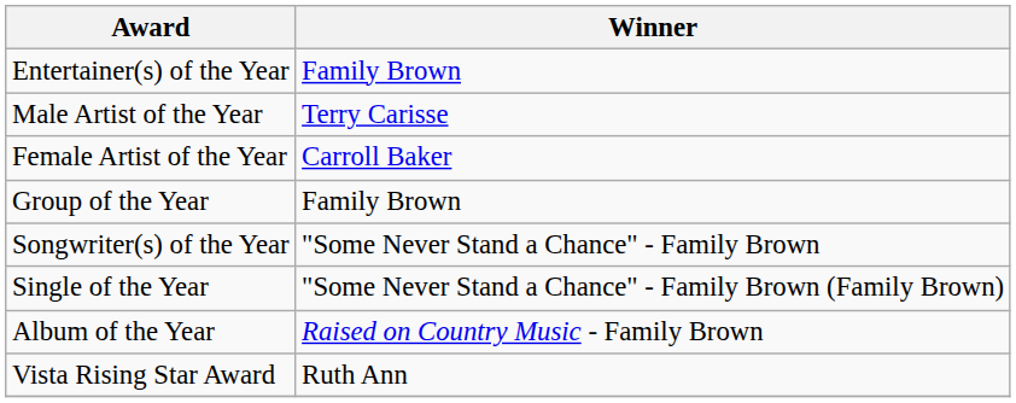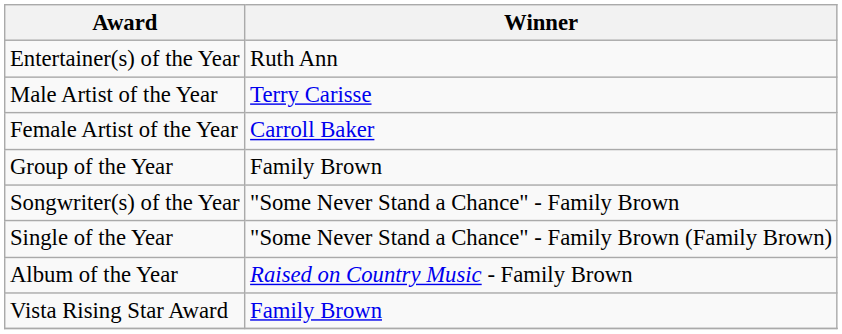 <table class="wikitable">
 <tr>
 <th>Award</th>
 <th>Winner</th>
 </tr>
 <tr>
 <td>Entertainer(s) of the Year</td>
-<td><a href='#'>Family Brown</a></td>
+<td>Ruth Ann</td>
 </tr>
 <tr>
 <td>Male Artist of the Year</td>
 <td><a href='#'>Terry Carisse</a></td>
 </tr>
 <tr>
 <td>Female Artist of the Year</td>
 <td><a href='#'>Carroll Baker</a></td>
 </tr>
 <tr>
 <td>Group of the Year</td>
 <td>Family Brown</td>
 </tr>
 <tr>
 <td>Songwriter(s) of the Year</td>
 <td>"Some Never Stand a Chance" - Family Brown</td>
 </tr>
 <tr>
 <td>Single of the Year</td>
 <td>"Some Never Stand a Chance" - Family Brown (Family Brown)</td>
 </tr>
 <tr>
 <td>Album of the Year</td>
 <td><em><a href='#'>Raised on Country Music</a></em> - Family Brown</td>
 </tr>
 <tr>
 <td>Vista Rising Star Award</td>
-<td>Ruth Ann</td>
+<td><a href='#'>Family Brown</a></td>
 </tr>
 <tr>
 </tr>
 </table>
